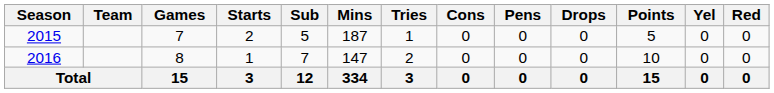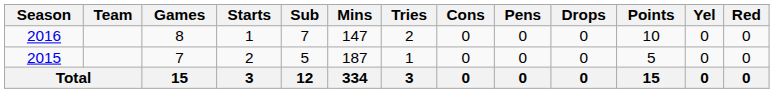 <table class="wikitable" style="text-align:center; line-height:90%; font-size:95%; width:60%;">
 <tr>
 <th>Season</th>
 <th>Team</th>
 <th>Games</th>
 <th>Starts</th>
 <th>Sub</th>
 <th>Mins</th>
 <th>Tries</th>
 <th>Cons</th>
 <th>Pens</th>
 <th>Drops</th>
 <th>Points</th>
 <th>Yel</th>
 <th>Red</th>
 </tr>
 <tr>
+<td><a href='#'>2016</a></td>
+<td></td>
+<td>8</td>
+<td>1</td>
+<td>7</td>
+<td>147</td>
+<td>2</td>
+<td>0</td>
+<td>0</td>
+<td>0</td>
+<td>10</td>
+<td>0</td>
+<td>0</td>
+</tr>
+<tr>
 <td><a href='#'>2015</a></td>
 <td></td>
 <td>7</td>
 <td>2</td>
 <td>5</td>
 <td>187</td>
 <td>1</td>
 <td>0</td>
 <td>0</td>
 <td>0</td>
 <td>5</td>
-<td>0</td>
-<td>0</td>
-</tr>
-<tr>
-<td><a href='#'>2016</a></td>
-<td></td>
-<td>8</td>
-<td>1</td>
-<td>7</td>
-<td>147</td>
-<td>2</td>
-<td>0</td>
-<td>0</td>
-<td>0</td>
-<td>10</td>
 <td>0</td>
 <td>0</td>
 </tr>
 <tr>
 <th colspan="2">Total</th>
 <th>15</th>
 <th>3</th>
 <th>12</th>
 <th>334</th>
 <th>3</th>
 <th>0</th>
 <th>0</th>
 <th>0</th>
 <th>15</th>
 <th>0</th>
 <th>0</th>
 </tr>
 </table>
